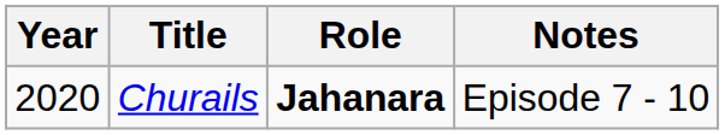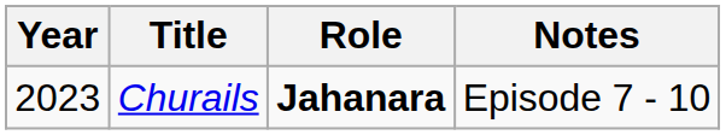 <table class="wikitable">
 <tr>
 <th>Year</th>
 <th>Title</th>
 <th>Role</th>
 <th>Notes</th>
 </tr>
 <tr>
-<td>2020</td>
+<td>2023</td>
 <td><em><a href='#'>Churails</a></em></td>
 <td><strong>Jahanara</strong></td>
 <td>Episode 7 - 10</td>
 </tr>
 </table>
